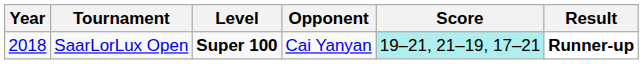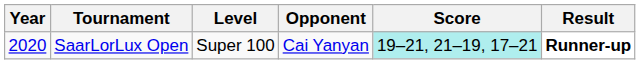 <table class="sortable wikitable" style="font-size: 90%;">
 <tr>
 <th>Year</th>
 <th>Tournament</th>
 <th>Level</th>
 <th>Opponent</th>
 <th>Score</th>
 <th>Result</th>
 </tr>
 <tr>
-<td align="center"><a href='#'>2018</a></td>
+<td align="center"><a href='#'>2020</a></td>
 <td align="left"><a href='#'>SaarLorLux Open</a></td>
-<td align="left"><strong>Super 100</strong></td>
+<td align="left">Super 100</td>
 <td align="left"> <a href='#'>Cai Yanyan</a></td>
 <td align="left" style="background: paleturquoise;">19–21, 21–19, 17–21</td>
 <td style="text-align:left; background:white"> <strong>Runner-up</strong></td>
 </tr>
 </table>
